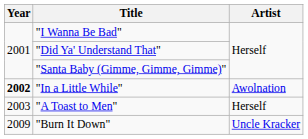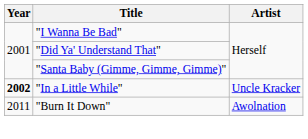 <table class="wikitable">
 <tr>
 <th>Year</th>
 <th>Title</th>
 <th>Artist</th>
 </tr>
 <tr>
 <td rowspan="3">2001</td>
 <td>"<a href='#'>I Wanna Be Bad</a>"</td>
 <td rowspan="3">Herself</td>
 </tr>
 <tr>
 <td>"<a href='#'>Did Ya' Understand That</a>"</td>
 </tr>
 <tr>
 <td>"<a href='#'>Santa Baby (Gimme, Gimme, Gimme)</a>"</td>
 </tr>
 <tr>
 <td><strong>2002</strong></td>
 <td>"<a href='#'>In a Little While</a>"</td>
+<td><a href='#'>Uncle Kracker</a></td>
+</tr>
+<tr>
+<td>2011</td>
+<td>"Burn It Down"</td>
 <td><a href='#'>Awolnation</a></td>
 </tr>
-<tr>
-<td>2003</td>
-<td>"<a href='#'>A Toast to Men</a>"</td>
-<td>Herself</td>
-</tr>
-<tr>
-<td>2009</td>
-<td>"Burn It Down"</td>
-<td><a href='#'>Uncle Kracker</a></td>
-</tr>
 </table>
